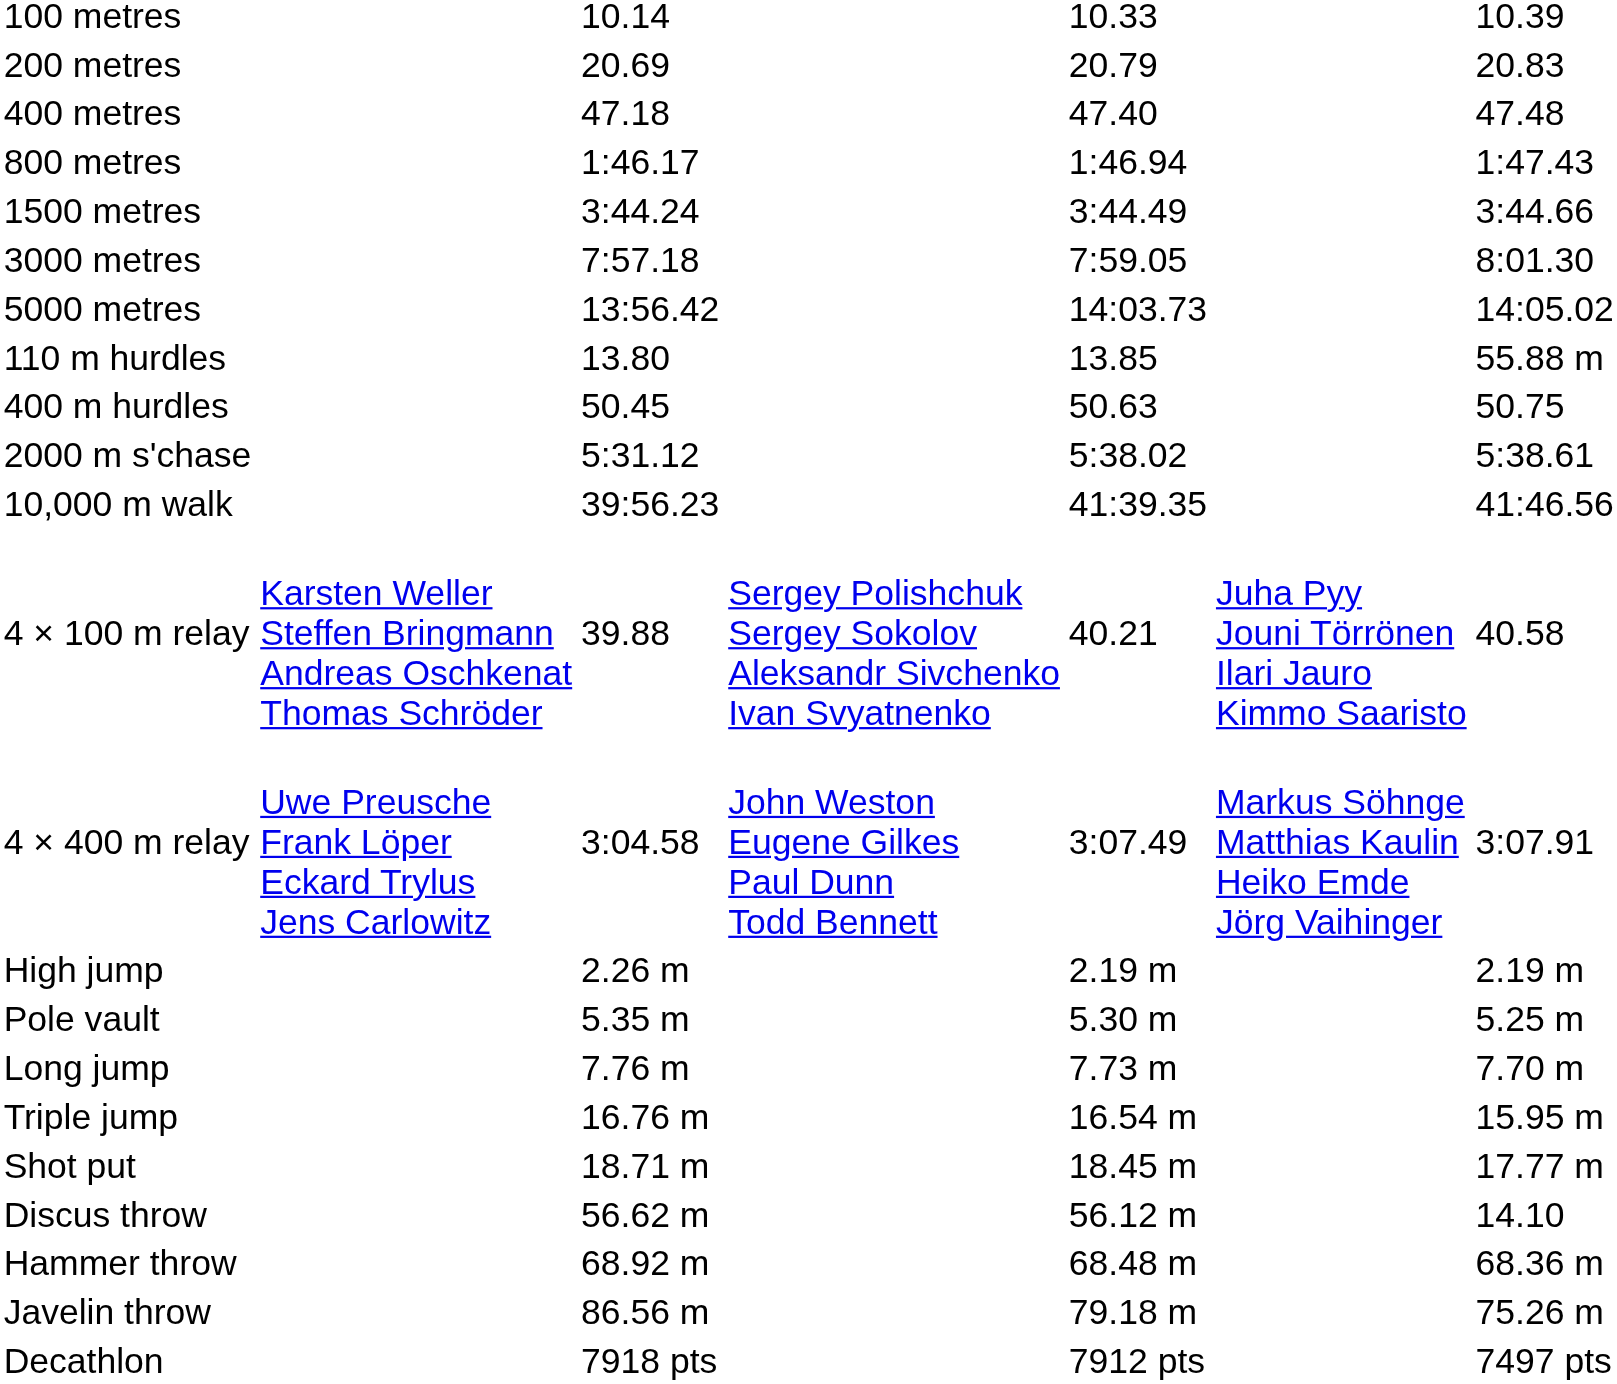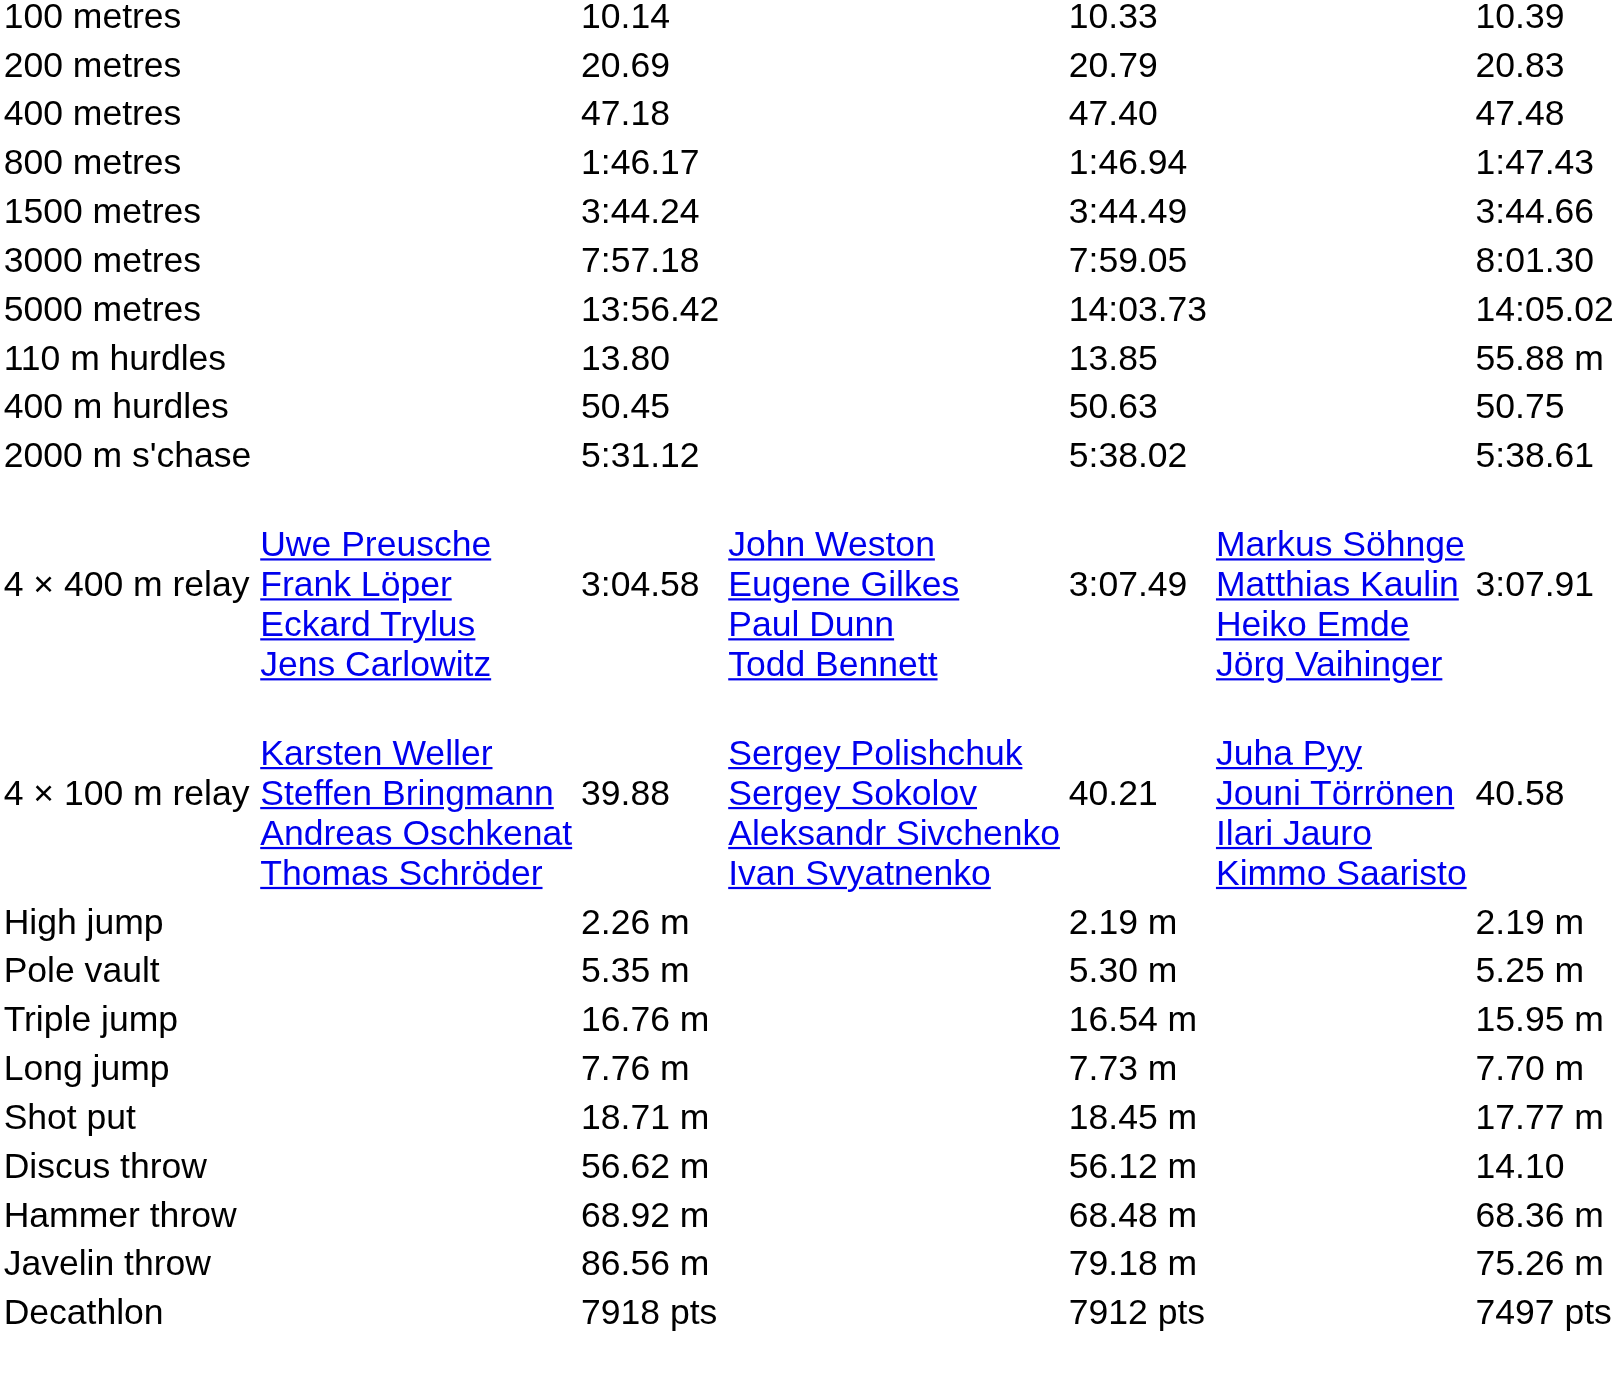 <table>
 <tr>
 <td>100 metres</td>
 <td></td>
 <td>10.14</td>
 <td></td>
 <td>10.33</td>
 <td></td>
 <td>10.39</td>
 </tr>
 <tr>
 <td>200 metres</td>
 <td></td>
 <td>20.69</td>
 <td></td>
 <td>20.79</td>
 <td></td>
 <td>20.83</td>
 </tr>
 <tr>
 <td>400 metres</td>
 <td></td>
 <td>47.18</td>
 <td></td>
 <td>47.40</td>
 <td></td>
 <td>47.48</td>
 </tr>
 <tr>
 <td>800 metres</td>
 <td></td>
 <td>1:46.17</td>
 <td></td>
 <td>1:46.94</td>
 <td></td>
 <td>1:47.43</td>
 </tr>
 <tr>
 <td>1500 metres</td>
 <td></td>
 <td>3:44.24</td>
 <td></td>
 <td>3:44.49</td>
 <td></td>
 <td>3:44.66</td>
 </tr>
 <tr>
 <td>3000 metres</td>
 <td></td>
 <td>7:57.18</td>
 <td></td>
 <td>7:59.05</td>
 <td></td>
 <td>8:01.30</td>
 </tr>
 <tr>
 <td>5000 metres</td>
 <td></td>
 <td>13:56.42</td>
 <td></td>
 <td>14:03.73</td>
 <td></td>
 <td>14:05.02</td>
 </tr>
 <tr>
 <td>110 m hurdles</td>
 <td></td>
 <td>13.80</td>
 <td></td>
 <td>13.85</td>
 <td></td>
 <td>55.88 m</td>
 </tr>
 <tr>
 <td>400 m hurdles</td>
 <td></td>
 <td>50.45</td>
 <td></td>
 <td>50.63</td>
 <td></td>
 <td>50.75</td>
 </tr>
 <tr>
 <td>2000 m s'chase</td>
 <td></td>
 <td>5:31.12</td>
 <td></td>
 <td>5:38.02</td>
 <td></td>
 <td>5:38.61</td>
 </tr>
 <tr>
-<td>10,000 m walk</td>
-<td></td>
-<td>39:56.23</td>
-<td></td>
-<td>41:39.35</td>
-<td></td>
-<td>41:46.56</td>
+<td>4 × 400 m relay</td>
+<td><br><a href='#'>Uwe Preusche</a><br><a href='#'>Frank Löper</a><br><a href='#'>Eckard Trylus</a><br><a href='#'>Jens Carlowitz</a></td>
+<td>3:04.58</td>
+<td><br><a href='#'>John Weston</a><br><a href='#'>Eugene Gilkes</a><br><a href='#'>Paul Dunn</a><br><a href='#'>Todd Bennett</a></td>
+<td>3:07.49</td>
+<td><br><a href='#'>Markus Söhnge</a><br><a href='#'>Matthias Kaulin</a><br><a href='#'>Heiko Emde</a><br><a href='#'>Jörg Vaihinger</a></td>
+<td>3:07.91</td>
 </tr>
 <tr>
 <td>4 × 100 m relay</td>
 <td><br><a href='#'>Karsten Weller</a><br><a href='#'>Steffen Bringmann</a><br><a href='#'>Andreas Oschkenat</a><br><a href='#'>Thomas Schröder</a></td>
 <td>39.88</td>
 <td><br><a href='#'>Sergey Polishchuk</a><br><a href='#'>Sergey Sokolov</a><br><a href='#'>Aleksandr Sivchenko</a><br><a href='#'>Ivan Svyatnenko</a></td>
 <td>40.21</td>
 <td><br><a href='#'>Juha Pyy</a><br><a href='#'>Jouni Törrönen</a><br><a href='#'>Ilari Jauro</a><br><a href='#'>Kimmo Saaristo</a></td>
 <td>40.58</td>
-</tr>
-<tr>
-<td>4 × 400 m relay</td>
-<td><br><a href='#'>Uwe Preusche</a><br><a href='#'>Frank Löper</a><br><a href='#'>Eckard Trylus</a><br><a href='#'>Jens Carlowitz</a></td>
-<td>3:04.58</td>
-<td><br><a href='#'>John Weston</a><br><a href='#'>Eugene Gilkes</a><br><a href='#'>Paul Dunn</a><br><a href='#'>Todd Bennett</a></td>
-<td>3:07.49</td>
-<td><br><a href='#'>Markus Söhnge</a><br><a href='#'>Matthias Kaulin</a><br><a href='#'>Heiko Emde</a><br><a href='#'>Jörg Vaihinger</a></td>
-<td>3:07.91</td>
 </tr>
 <tr>
 <td>High jump</td>
 <td></td>
 <td>2.26 m</td>
 <td></td>
 <td>2.19 m</td>
 <td></td>
 <td>2.19 m</td>
 </tr>
 <tr>
 <td>Pole vault</td>
 <td></td>
 <td>5.35 m</td>
 <td></td>
 <td>5.30 m</td>
 <td></td>
 <td>5.25 m</td>
 </tr>
 <tr>
+<td>Triple jump</td>
+<td></td>
+<td>16.76 m</td>
+<td></td>
+<td>16.54 m</td>
+<td></td>
+<td>15.95 m</td>
+</tr>
+<tr>
 <td>Long jump</td>
 <td></td>
 <td>7.76 m</td>
 <td></td>
 <td>7.73 m</td>
 <td></td>
 <td>7.70 m</td>
-</tr>
-<tr>
-<td>Triple jump</td>
-<td></td>
-<td>16.76 m</td>
-<td></td>
-<td>16.54 m</td>
-<td></td>
-<td>15.95 m</td>
 </tr>
 <tr>
 <td>Shot put</td>
 <td></td>
 <td>18.71 m</td>
 <td></td>
 <td>18.45 m</td>
 <td></td>
 <td>17.77 m</td>
 </tr>
 <tr>
 <td>Discus throw</td>
 <td></td>
 <td>56.62 m</td>
 <td></td>
 <td>56.12 m</td>
 <td></td>
 <td>14.10</td>
 </tr>
 <tr>
 <td>Hammer throw</td>
 <td></td>
 <td>68.92 m</td>
 <td></td>
 <td>68.48 m</td>
 <td></td>
 <td>68.36 m</td>
 </tr>
 <tr>
 <td>Javelin throw</td>
 <td></td>
 <td>86.56 m</td>
 <td></td>
 <td>79.18 m</td>
 <td></td>
 <td>75.26 m</td>
 </tr>
 <tr>
 <td>Decathlon</td>
 <td></td>
 <td>7918 pts</td>
 <td></td>
 <td>7912 pts</td>
 <td></td>
 <td>7497 pts</td>
 </tr>
 </table>
